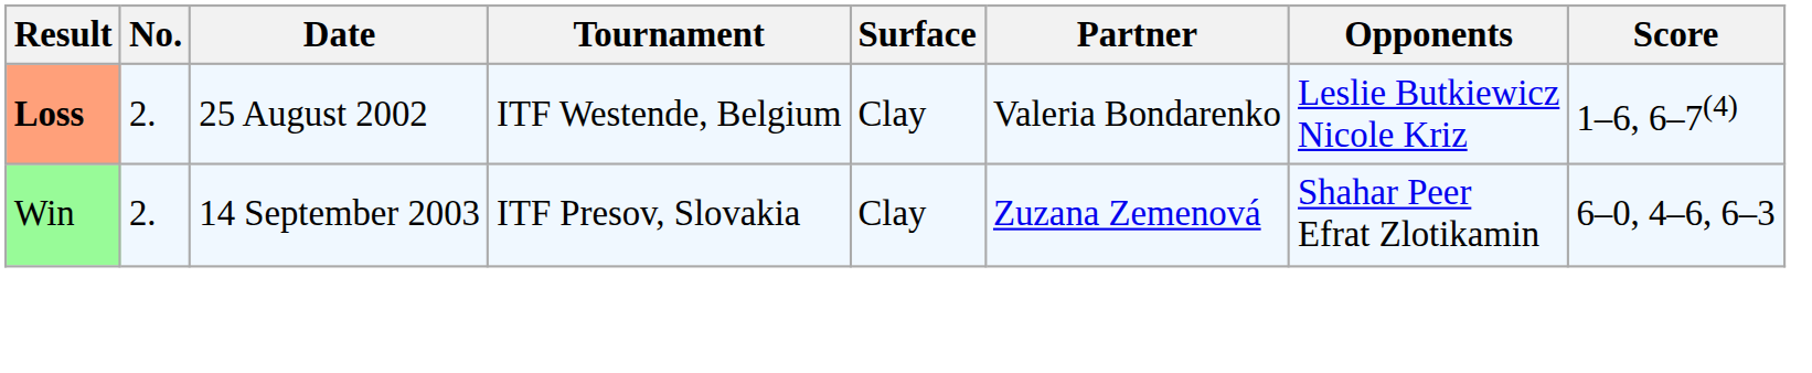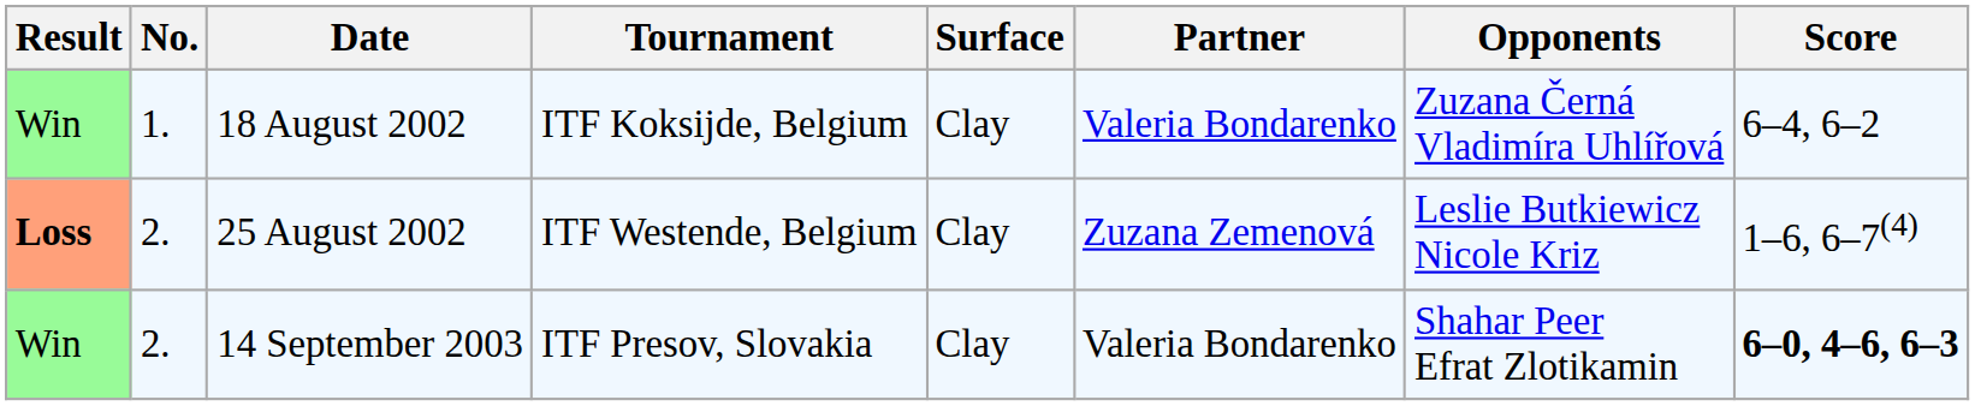 <table class="sortable wikitable" style=font-size:97%>
 <tr>
 <th>Result</th>
 <th>No.</th>
 <th>Date</th>
 <th>Tournament</th>
 <th>Surface</th>
 <th>Partner</th>
 <th>Opponents</th>
 <th class="unsortable">Score</th>
 </tr>
 <tr bgcolor="#f0f8ff">
+<td bgcolor="98FB98">Win</td>
+<td>1.</td>
+<td>18 August 2002</td>
+<td>ITF Koksijde, Belgium</td>
+<td>Clay</td>
+<td> <a href='#'>Valeria Bondarenko</a></td>
+<td> <a href='#'>Zuzana Černá</a> <br>  <a href='#'>Vladimíra Uhlířová</a></td>
+<td>6–4, 6–2</td>
+</tr>
+<tr bgcolor="#f0f8ff">
 <td bgcolor="FFA07A"><strong>Loss</strong></td>
 <td>2.</td>
 <td>25 August 2002</td>
 <td>ITF Westende, Belgium</td>
 <td>Clay</td>
-<td> Valeria Bondarenko</td>
+<td> <a href='#'>Zuzana Zemenová</a></td>
 <td> <a href='#'>Leslie Butkiewicz</a> <br>  <a href='#'>Nicole Kriz</a></td>
 <td>1–6, 6–7<sup>(4)</sup></td>
 </tr>
 <tr bgcolor="#f0f8ff">
 <td bgcolor="98FB98">Win</td>
 <td>2.</td>
 <td>14 September 2003</td>
 <td>ITF Presov, Slovakia</td>
 <td>Clay</td>
-<td> <a href='#'>Zuzana Zemenová</a></td>
+<td> Valeria Bondarenko</td>
 <td> <a href='#'>Shahar Peer</a> <br>  Efrat Zlotikamin</td>
-<td>6–0, 4–6, 6–3</td>
+<td><strong>6–0, 4–6, 6–3</strong></td>
 </tr>
 </table>
